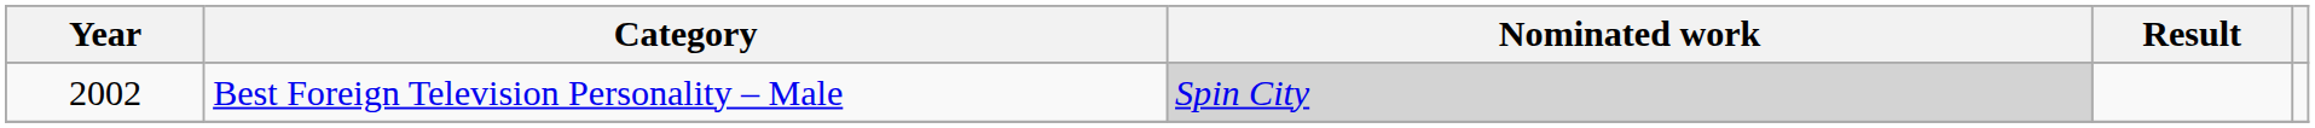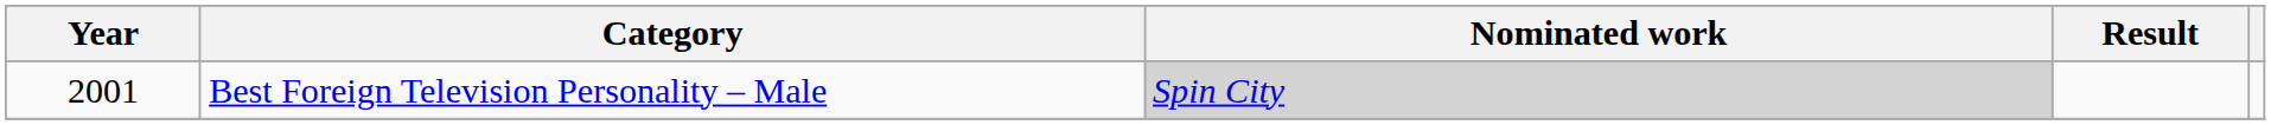 <table class=wikitable>
 <tr>
 <th scope="col" style="width:5em;">Year</th>
 <th scope="col" style="width:26em;">Category</th>
 <th scope="col" style="width:25em;">Nominated work</th>
 <th scope="col" style="width:5em;">Result</th>
 <th></th>
 </tr>
 <tr>
-<td style="text-align:center;">2002</td>
+<td style="text-align:center;">2001</td>
 <td><a href='#'>Best Foreign Television Personality – Male</a></td>
 <td style="background: lightgrey;"><em><a href='#'>Spin City</a></em></td>
 <td></td>
 <td></td>
 </tr>
 <tr>
 </tr>
 </table>
